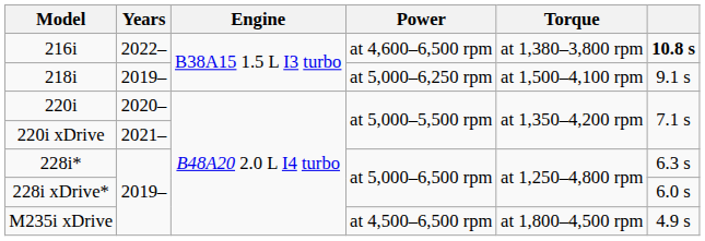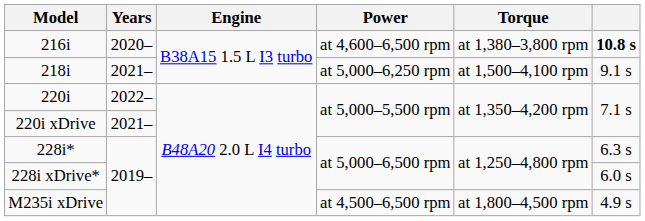 <table class="wikitable sortable" style="text-align: center;">
 <tr>
 <th>Model</th>
 <th>Years</th>
 <th>Engine</th>
 <th>Power</th>
 <th>Torque</th>
 <th></th>
 </tr>
 <tr>
 <td>216i</td>
-<td rowspan="1">2022–</td>
+<td rowspan="1">2020–</td>
 <td rowspan="2"><a href='#'>B38A15</a> 1.5 L <a href='#'>I3</a> <a href='#'>turbo</a></td>
 <td> at 4,600–6,500 rpm</td>
 <td> at 1,380–3,800 rpm</td>
 <td><strong>10.8 s</strong></td>
 </tr>
 <tr>
 <td>218i</td>
-<td rowspan="1">2019–</td>
+<td>2021–</td>
 <td> at 5,000–6,250 rpm</td>
 <td> at 1,500–4,100 rpm</td>
 <td>9.1 s</td>
 </tr>
 <tr>
 <td>220i</td>
-<td rowspan="1">2020–</td>
+<td rowspan="1">2022–</td>
 <td rowspan="5"><em><a href='#'>B48A20</a></em> 2.0 L <a href='#'>I4</a> <a href='#'>turbo</a></td>
 <td rowspan="2"> at 5,000–5,500 rpm</td>
 <td rowspan="2"> at 1,350–4,200 rpm</td>
 <td rowspan="2">7.1 s</td>
 </tr>
 <tr>
 <td>220i xDrive</td>
 <td>2021–</td>
 </tr>
 <tr>
 <td>228i*</td>
 <td rowspan="3">2019–</td>
 <td rowspan="2"> at 5,000–6,500 rpm</td>
 <td rowspan="2"> at 1,250–4,800 rpm</td>
 <td>6.3 s</td>
 </tr>
 <tr>
 <td>228i xDrive*</td>
 <td>6.0 s</td>
 </tr>
 <tr>
 <td>M235i xDrive</td>
 <td> at 4,500–6,500 rpm</td>
 <td> at 1,800–4,500 rpm</td>
 <td>4.9 s</td>
 </tr>
 </table>
